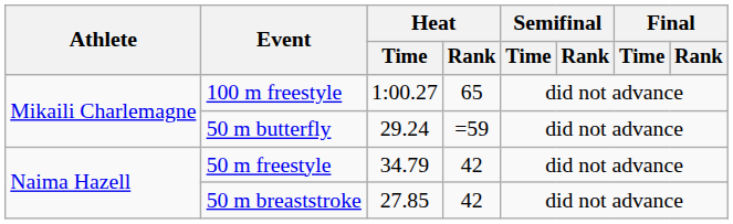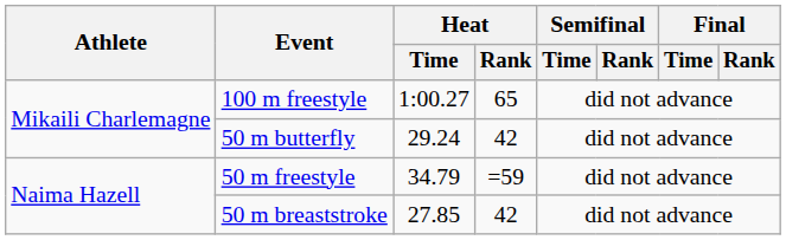 <table class="wikitable" style="text-align:center; font-size:90%">
 <tr>
 <th rowspan="2">Athlete</th>
 <th rowspan="2">Event</th>
 <th colspan="2">Heat</th>
 <th colspan="2">Semifinal</th>
 <th colspan="2">Final</th>
 </tr>
 <tr style="font-size:95%">
 <th>Time</th>
 <th>Rank</th>
 <th>Time</th>
 <th>Rank</th>
 <th>Time</th>
 <th>Rank</th>
 </tr>
 <tr>
 <td align=left rowspan=2><a href='#'>Mikaili Charlemagne</a></td>
 <td align=left><a href='#'>100 m freestyle</a></td>
 <td>1:00.27</td>
 <td>65</td>
 <td colspan=4>did not advance</td>
 </tr>
 <tr>
 <td align=left><a href='#'>50 m butterfly</a></td>
 <td>29.24</td>
-<td>=59</td>
+<td>42</td>
 <td colspan=4>did not advance</td>
 </tr>
 <tr>
 <td align=left rowspan=2><a href='#'>Naima Hazell</a></td>
 <td align=left><a href='#'>50 m freestyle</a></td>
 <td>34.79</td>
-<td>42</td>
+<td>=59</td>
 <td colspan=4>did not advance</td>
 </tr>
 <tr>
 <td align=left><a href='#'>50 m breaststroke</a></td>
 <td>27.85</td>
 <td>42</td>
 <td colspan=4>did not advance</td>
 </tr>
 </table>
